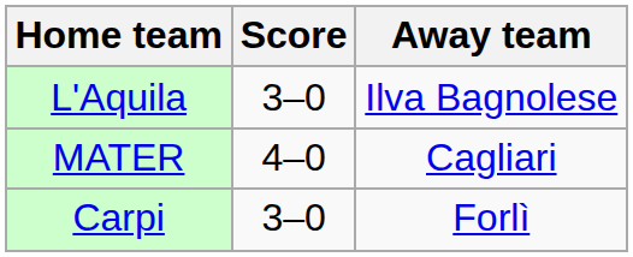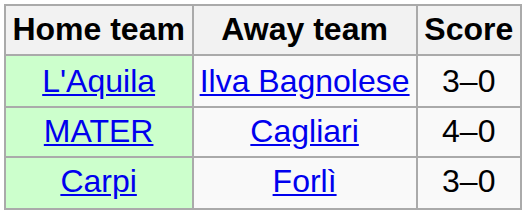 <table class="wikitable" style="text-align: center">
 <tr>
 <th>Home team</th>
+<th>Away team</th>
 <th>Score</th>
-<th>Away team</th>
 </tr>
 <tr>
 <td bgcolor="ccffcc"><a href='#'>L'Aquila</a></td>
+<td><a href='#'>Ilva Bagnolese</a></td>
 <td>3–0</td>
-<td><a href='#'>Ilva Bagnolese</a></td>
 </tr>
 <tr>
 <td bgcolor="ccffcc"><a href='#'>MATER</a></td>
+<td><a href='#'>Cagliari</a></td>
 <td>4–0</td>
-<td><a href='#'>Cagliari</a></td>
 </tr>
 <tr>
 <td bgcolor="ccffcc"><a href='#'>Carpi</a></td>
+<td><a href='#'>Forlì</a></td>
 <td>3–0</td>
-<td><a href='#'>Forlì</a></td>
 </tr>
 </table>
